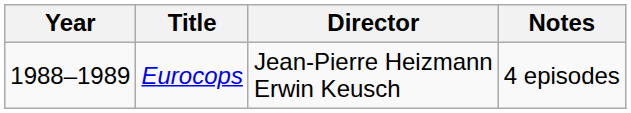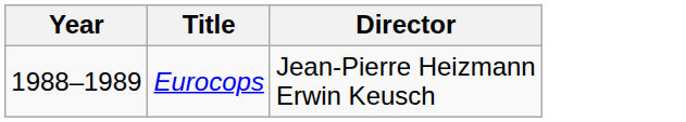 <table class="wikitable">
 <tr>
 <th>Year</th>
 <th>Title</th>
 <th>Director</th>
-<th>Notes</th>
 </tr>
 <tr>
 <td>1988–1989</td>
 <td><em><a href='#'>Eurocops</a></em></td>
 <td>Jean-Pierre Heizmann<br>Erwin Keusch</td>
-<td>4 episodes</td>
 </tr>
 </table>
